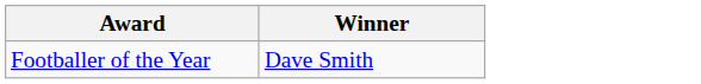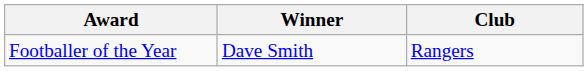 <table class="wikitable">
 <tr>
 <th width=170>Award</th>
 <th width=150>Winner</th>
+<th width=140>Club</th>
 </tr>
 <tr>
 <td><a href='#'>Footballer of the Year</a></td>
 <td> <a href='#'>Dave Smith</a></td>
+<td><a href='#'>Rangers</a></td>
 </tr>
 </table>
